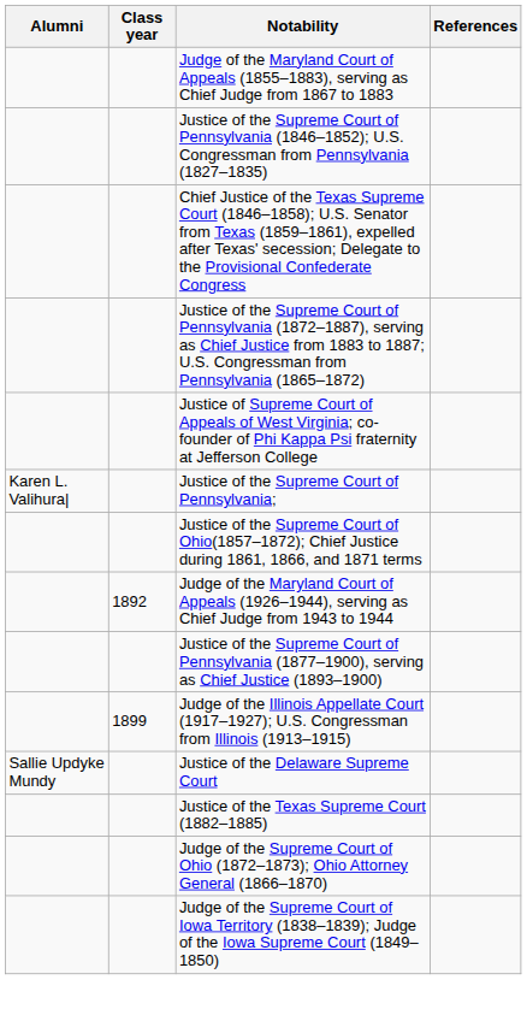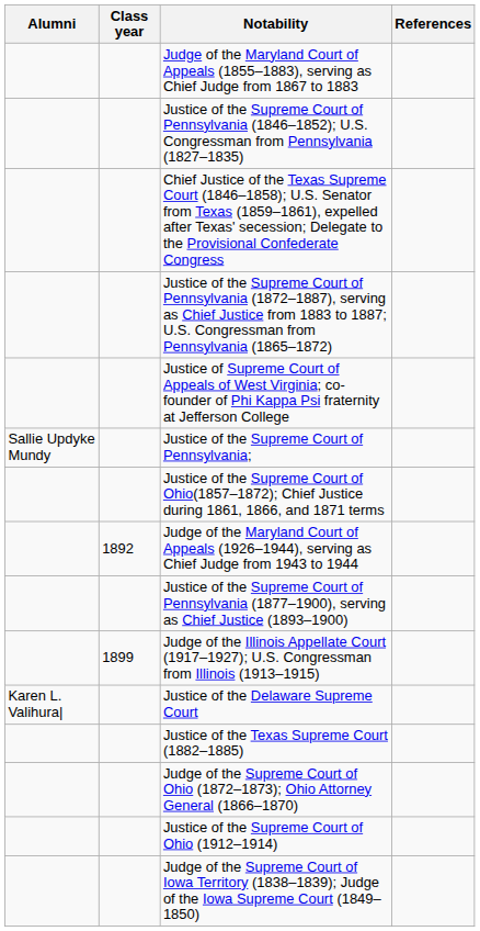 <table class="wikitable sortable col2center col4center vertical-align-top" width=85%>
 <tr>
 <th width="20%">Alumni</th>
 <th width="13%">Class year</th>
 <th width="*" class="unsortable">Notability</th>
 <th width="4%" class="unsortable">References</th>
 </tr>
 <tr>
 <td></td>
 <td></td>
 <td><a href='#'>Judge</a> of the <a href='#'>Maryland Court of Appeals</a> (1855–1883), serving as Chief Judge from 1867 to 1883</td>
 <td></td>
 </tr>
 <tr>
 <td></td>
 <td></td>
 <td>Justice of the <a href='#'>Supreme Court of Pennsylvania</a> (1846–1852); U.S. Congressman from <a href='#'>Pennsylvania</a> (1827–1835)</td>
 <td></td>
 </tr>
 <tr>
 <td></td>
 <td></td>
 <td>Chief Justice of the <a href='#'>Texas Supreme Court</a> (1846–1858); U.S. Senator from <a href='#'>Texas</a> (1859–1861), expelled after Texas' secession; Delegate to the <a href='#'>Provisional Confederate Congress</a></td>
 <td></td>
 </tr>
 <tr>
 <td></td>
 <td></td>
 <td>Justice of the <a href='#'>Supreme Court of Pennsylvania</a> (1872–1887), serving as <a href='#'>Chief Justice</a> from 1883 to 1887; U.S. Congressman from <a href='#'>Pennsylvania</a> (1865–1872)</td>
 <td></td>
 </tr>
 <tr>
 <td></td>
 <td></td>
 <td>Justice of <a href='#'>Supreme Court of Appeals of West Virginia</a>; co-founder of <a href='#'>Phi Kappa Psi</a> fraternity at Jefferson College</td>
 <td></td>
 </tr>
 <tr>
-<td {{sortname>Karen L. Valihura|</td>
+<td {{sortname>Sallie Updyke Mundy</td>
 <td></td>
 <td>Justice of the <a href='#'>Supreme Court of Pennsylvania</a>;</td>
 </tr>
 <tr>
 <td></td>
 <td></td>
 <td>Justice of the <a href='#'>Supreme Court of Ohio</a>(1857–1872); Chief Justice during 1861, 1866, and 1871 terms</td>
 <td></td>
 </tr>
 <tr>
 <td></td>
 <td>1892</td>
 <td>Judge of the <a href='#'>Maryland Court of Appeals</a> (1926–1944), serving as Chief Judge from 1943 to 1944</td>
 <td></td>
 </tr>
 <tr>
 <td></td>
 <td></td>
 <td>Justice of the <a href='#'>Supreme Court of Pennsylvania</a> (1877–1900), serving as <a href='#'>Chief Justice</a> (1893–1900)</td>
 <td></td>
 </tr>
 <tr>
 <td></td>
 <td>1899</td>
 <td>Judge of the <a href='#'>Illinois Appellate Court</a> (1917–1927); U.S. Congressman from <a href='#'>Illinois</a> (1913–1915)</td>
 <td></td>
 </tr>
 <tr>
-<td {{sortname>Sallie Updyke Mundy</td>
+<td {{sortname>Karen L. Valihura|</td>
 <td></td>
 <td>Justice of the <a href='#'>Delaware Supreme Court</a></td>
 </tr>
 <tr>
 <td></td>
 <td></td>
 <td>Justice of the <a href='#'>Texas Supreme Court</a> (1882–1885)</td>
 <td></td>
 </tr>
 <tr>
 <td></td>
 <td></td>
 <td>Judge of the <a href='#'>Supreme Court of Ohio</a> (1872–1873); <a href='#'>Ohio Attorney General</a> (1866–1870)</td>
 <td></td>
 </tr>
 <tr>
 <td></td>
 <td></td>
+<td>Justice of the <a href='#'>Supreme Court of Ohio</a> (1912–1914)</td>
+<td></td>
+</tr>
+<tr>
+<td></td>
+<td></td>
 <td>Judge of the <a href='#'>Supreme Court of Iowa Territory</a> (1838–1839); Judge of the <a href='#'>Iowa Supreme Court</a> (1849–1850)</td>
 <td></td>
 </tr>
 </table>
